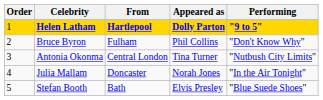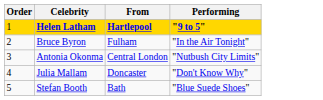 <table class="wikitable">
 <tr>
 <th>Order</th>
 <th>Celebrity</th>
 <th>From</th>
-<th>Appeared as</th>
 <th>Performing</th>
 </tr>
 <tr style="background:gold;">
 <td>1</td>
 <td><strong><a href='#'>Helen Latham</a></strong></td>
 <td><strong><a href='#'>Hartlepool</a></strong></td>
-<td><strong><a href='#'>Dolly Parton</a></strong></td>
 <td><strong>"<a href='#'>9 to 5</a>"</strong></td>
 </tr>
 <tr>
 <td>2</td>
 <td><a href='#'>Bruce Byron</a></td>
 <td><a href='#'>Fulham</a></td>
-<td><a href='#'>Phil Collins</a></td>
-<td>"<a href='#'>Don't Know Why</a>"</td>
+<td>"<a href='#'>In the Air Tonight</a>"</td>
 </tr>
 <tr>
 <td>3</td>
 <td><a href='#'>Antonia Okonma</a></td>
 <td><a href='#'>Central London</a></td>
-<td><a href='#'>Tina Turner</a></td>
 <td>"<a href='#'>Nutbush City Limits</a>"</td>
 </tr>
 <tr>
 <td>4</td>
 <td><a href='#'>Julia Mallam</a></td>
 <td><a href='#'>Doncaster</a></td>
-<td><a href='#'>Norah Jones</a></td>
-<td>"<a href='#'>In the Air Tonight</a>"</td>
+<td>"<a href='#'>Don't Know Why</a>"</td>
 </tr>
 <tr>
 <td>5</td>
 <td><a href='#'>Stefan Booth</a></td>
 <td><a href='#'>Bath</a></td>
-<td><a href='#'>Elvis Presley</a></td>
 <td>"<a href='#'>Blue Suede Shoes</a>"</td>
 </tr>
 </table>
